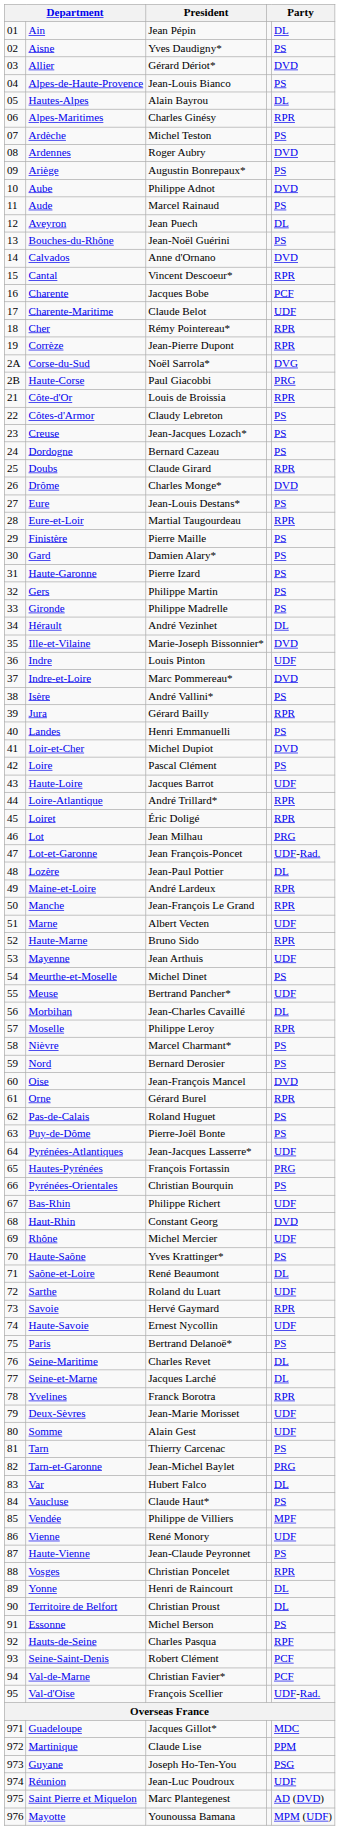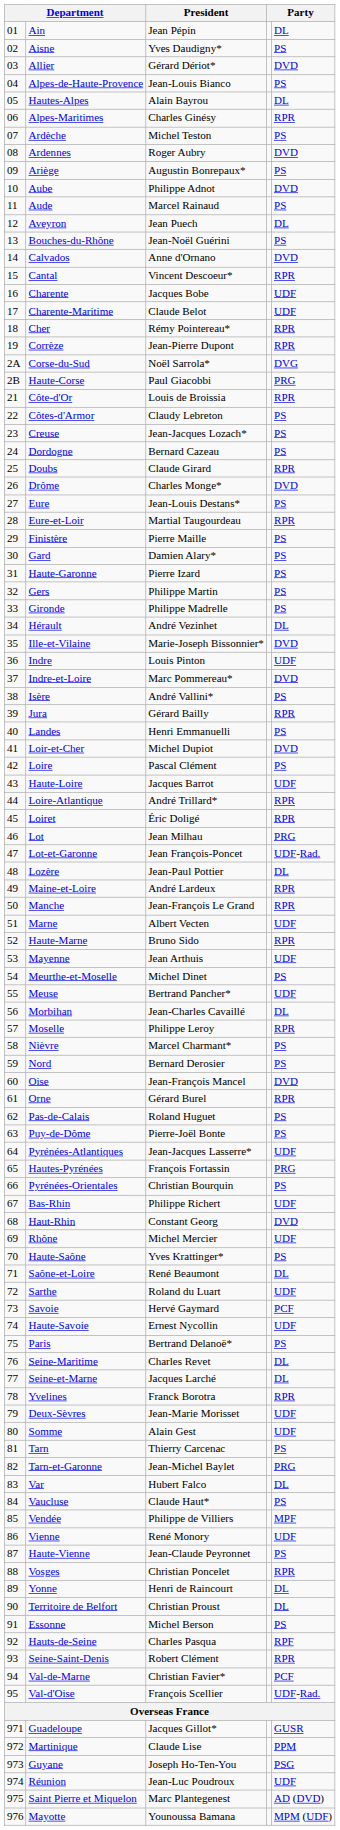 <table class="wikitable mw-collapsible mw-collapsed">
 <tr>
 <th colspan="2"><a href='#'>Department</a></th>
 <th>President</th>
 <th colspan="2">Party</th>
 </tr>
 <tr>
 <td>01</td>
 <td><a href='#'>Ain</a></td>
 <td>Jean Pépin</td>
 <td></td>
 <td><a href='#'>DL</a></td>
 </tr>
 <tr>
 <td>02</td>
 <td><a href='#'>Aisne</a></td>
 <td>Yves Daudigny*</td>
 <td></td>
 <td><a href='#'>PS</a></td>
 </tr>
 <tr>
 <td>03</td>
 <td><a href='#'>Allier</a></td>
 <td>Gérard Dériot*</td>
 <td></td>
 <td><a href='#'>DVD</a></td>
 </tr>
 <tr>
 <td>04</td>
 <td><a href='#'>Alpes-de-Haute-Provence</a></td>
 <td>Jean-Louis Bianco</td>
 <td></td>
 <td><a href='#'>PS</a></td>
 </tr>
 <tr>
 <td>05</td>
 <td><a href='#'>Hautes-Alpes</a></td>
 <td>Alain Bayrou</td>
 <td></td>
 <td><a href='#'>DL</a></td>
 </tr>
 <tr>
 <td>06</td>
 <td><a href='#'>Alpes-Maritimes</a></td>
 <td>Charles Ginésy</td>
 <td></td>
 <td><a href='#'>RPR</a></td>
 </tr>
 <tr>
 <td>07</td>
 <td><a href='#'>Ardèche</a></td>
 <td>Michel Teston</td>
 <td></td>
 <td><a href='#'>PS</a></td>
 </tr>
 <tr>
 <td>08</td>
 <td><a href='#'>Ardennes</a></td>
 <td>Roger Aubry</td>
 <td></td>
 <td><a href='#'>DVD</a></td>
 </tr>
 <tr>
 <td>09</td>
 <td><a href='#'>Ariège</a></td>
 <td>Augustin Bonrepaux*</td>
 <td></td>
 <td><a href='#'>PS</a></td>
 </tr>
 <tr>
 <td>10</td>
 <td><a href='#'>Aube</a></td>
 <td>Philippe Adnot</td>
 <td></td>
 <td><a href='#'>DVD</a></td>
 </tr>
 <tr>
 <td>11</td>
 <td><a href='#'>Aude</a></td>
 <td>Marcel Rainaud</td>
 <td></td>
 <td><a href='#'>PS</a></td>
 </tr>
 <tr>
 <td>12</td>
 <td><a href='#'>Aveyron</a></td>
 <td>Jean Puech</td>
 <td></td>
 <td><a href='#'>DL</a></td>
 </tr>
 <tr>
 <td>13</td>
 <td><a href='#'>Bouches-du-Rhône</a></td>
 <td>Jean-Noël Guérini</td>
 <td></td>
 <td><a href='#'>PS</a></td>
 </tr>
 <tr>
 <td>14</td>
 <td><a href='#'>Calvados</a></td>
 <td>Anne d'Ornano</td>
 <td></td>
 <td><a href='#'>DVD</a></td>
 </tr>
 <tr>
 <td>15</td>
 <td><a href='#'>Cantal</a></td>
 <td>Vincent Descoeur*</td>
 <td></td>
 <td><a href='#'>RPR</a></td>
 </tr>
 <tr>
 <td>16</td>
 <td><a href='#'>Charente</a></td>
 <td>Jacques Bobe</td>
 <td></td>
-<td><a href='#'>PCF</a></td>
+<td><a href='#'>UDF</a></td>
 </tr>
 <tr>
 <td>17</td>
 <td><a href='#'>Charente-Maritime</a></td>
 <td>Claude Belot</td>
 <td></td>
 <td><a href='#'>UDF</a></td>
 </tr>
 <tr>
 <td>18</td>
 <td><a href='#'>Cher</a></td>
 <td>Rémy Pointereau*</td>
 <td></td>
 <td><a href='#'>RPR</a></td>
 </tr>
 <tr>
 <td>19</td>
 <td><a href='#'>Corrèze</a></td>
 <td>Jean-Pierre Dupont</td>
 <td></td>
 <td><a href='#'>RPR</a></td>
 </tr>
 <tr>
 <td>2A</td>
 <td><a href='#'>Corse-du-Sud</a></td>
 <td>Noël Sarrola*</td>
 <td></td>
 <td><a href='#'>DVG</a></td>
 </tr>
 <tr>
 <td>2B</td>
 <td><a href='#'>Haute-Corse</a></td>
 <td>Paul Giacobbi</td>
 <td></td>
 <td><a href='#'>PRG</a></td>
 </tr>
 <tr>
 <td>21</td>
 <td><a href='#'>Côte-d'Or</a></td>
 <td>Louis de Broissia</td>
 <td></td>
 <td><a href='#'>RPR</a></td>
 </tr>
 <tr>
 <td>22</td>
 <td><a href='#'>Côtes-d'Armor</a></td>
 <td>Claudy Lebreton</td>
 <td></td>
 <td><a href='#'>PS</a></td>
 </tr>
 <tr>
 <td>23</td>
 <td><a href='#'>Creuse</a></td>
 <td>Jean-Jacques Lozach*</td>
 <td></td>
 <td><a href='#'>PS</a></td>
 </tr>
 <tr>
 <td>24</td>
 <td><a href='#'>Dordogne</a></td>
 <td>Bernard Cazeau</td>
 <td></td>
 <td><a href='#'>PS</a></td>
 </tr>
 <tr>
 <td>25</td>
 <td><a href='#'>Doubs</a></td>
 <td>Claude Girard</td>
 <td></td>
 <td><a href='#'>RPR</a></td>
 </tr>
 <tr>
 <td>26</td>
 <td><a href='#'>Drôme</a></td>
 <td>Charles Monge*</td>
 <td></td>
 <td><a href='#'>DVD</a></td>
 </tr>
 <tr>
 <td>27</td>
 <td><a href='#'>Eure</a></td>
 <td>Jean-Louis Destans*</td>
 <td></td>
 <td><a href='#'>PS</a></td>
 </tr>
 <tr>
 <td>28</td>
 <td><a href='#'>Eure-et-Loir</a></td>
 <td>Martial Taugourdeau</td>
 <td></td>
 <td><a href='#'>RPR</a></td>
 </tr>
 <tr>
 <td>29</td>
 <td><a href='#'>Finistère</a></td>
 <td>Pierre Maille</td>
 <td></td>
 <td><a href='#'>PS</a></td>
 </tr>
 <tr>
 <td>30</td>
 <td><a href='#'>Gard</a></td>
 <td>Damien Alary*</td>
 <td></td>
 <td><a href='#'>PS</a></td>
 </tr>
 <tr>
 <td>31</td>
 <td><a href='#'>Haute-Garonne</a></td>
 <td>Pierre Izard</td>
 <td></td>
 <td><a href='#'>PS</a></td>
 </tr>
 <tr>
 <td>32</td>
 <td><a href='#'>Gers</a></td>
 <td>Philippe Martin</td>
 <td></td>
 <td><a href='#'>PS</a></td>
 </tr>
 <tr>
 <td>33</td>
 <td><a href='#'>Gironde</a></td>
 <td>Philippe Madrelle</td>
 <td></td>
 <td><a href='#'>PS</a></td>
 </tr>
 <tr>
 <td>34</td>
 <td><a href='#'>Hérault</a></td>
 <td>André Vezinhet</td>
 <td></td>
 <td><a href='#'>DL</a></td>
 </tr>
 <tr>
 <td>35</td>
 <td><a href='#'>Ille-et-Vilaine</a></td>
 <td>Marie-Joseph Bissonnier*</td>
 <td></td>
 <td><a href='#'>DVD</a></td>
 </tr>
 <tr>
 <td>36</td>
 <td><a href='#'>Indre</a></td>
 <td>Louis Pinton</td>
 <td></td>
 <td><a href='#'>UDF</a></td>
 </tr>
 <tr>
 <td>37</td>
 <td><a href='#'>Indre-et-Loire</a></td>
 <td>Marc Pommereau*</td>
 <td></td>
 <td><a href='#'>DVD</a></td>
 </tr>
 <tr>
 <td>38</td>
 <td><a href='#'>Isère</a></td>
 <td>André Vallini*</td>
 <td></td>
 <td><a href='#'>PS</a></td>
 </tr>
 <tr>
 <td>39</td>
 <td><a href='#'>Jura</a></td>
 <td>Gérard Bailly</td>
 <td></td>
 <td><a href='#'>RPR</a></td>
 </tr>
 <tr>
 <td>40</td>
 <td><a href='#'>Landes</a></td>
 <td>Henri Emmanuelli</td>
 <td></td>
 <td><a href='#'>PS</a></td>
 </tr>
 <tr>
 <td>41</td>
 <td><a href='#'>Loir-et-Cher</a></td>
 <td>Michel Dupiot</td>
 <td></td>
 <td><a href='#'>DVD</a></td>
 </tr>
 <tr>
 <td>42</td>
 <td><a href='#'>Loire</a></td>
 <td>Pascal Clément</td>
 <td></td>
 <td><a href='#'>PS</a></td>
 </tr>
 <tr>
 <td>43</td>
 <td><a href='#'>Haute-Loire</a></td>
 <td>Jacques Barrot</td>
 <td></td>
 <td><a href='#'>UDF</a></td>
 </tr>
 <tr>
 <td>44</td>
 <td><a href='#'>Loire-Atlantique</a></td>
 <td>André Trillard*</td>
 <td></td>
 <td><a href='#'>RPR</a></td>
 </tr>
 <tr>
 <td>45</td>
 <td><a href='#'>Loiret</a></td>
 <td>Éric Doligé</td>
 <td></td>
 <td><a href='#'>RPR</a></td>
 </tr>
 <tr>
 <td>46</td>
 <td><a href='#'>Lot</a></td>
 <td>Jean Milhau</td>
 <td></td>
 <td><a href='#'>PRG</a></td>
 </tr>
 <tr>
 <td>47</td>
 <td><a href='#'>Lot-et-Garonne</a></td>
 <td>Jean François-Poncet</td>
 <td></td>
 <td><a href='#'>UDF</a>-<a href='#'>Rad.</a></td>
 </tr>
 <tr>
 <td>48</td>
 <td><a href='#'>Lozère</a></td>
 <td>Jean-Paul Pottier</td>
 <td></td>
 <td><a href='#'>DL</a></td>
 </tr>
 <tr>
 <td>49</td>
 <td><a href='#'>Maine-et-Loire</a></td>
 <td>André Lardeux</td>
 <td></td>
 <td><a href='#'>RPR</a></td>
 </tr>
 <tr>
 <td>50</td>
 <td><a href='#'>Manche</a></td>
 <td>Jean-François Le Grand</td>
 <td></td>
 <td><a href='#'>RPR</a></td>
 </tr>
 <tr>
 <td>51</td>
 <td><a href='#'>Marne</a></td>
 <td>Albert Vecten</td>
 <td></td>
 <td><a href='#'>UDF</a></td>
 </tr>
 <tr>
 <td>52</td>
 <td><a href='#'>Haute-Marne</a></td>
 <td>Bruno Sido</td>
 <td></td>
 <td><a href='#'>RPR</a></td>
 </tr>
 <tr>
 <td>53</td>
 <td><a href='#'>Mayenne</a></td>
 <td>Jean Arthuis</td>
 <td></td>
 <td><a href='#'>UDF</a></td>
 </tr>
 <tr>
 <td>54</td>
 <td><a href='#'>Meurthe-et-Moselle</a></td>
 <td>Michel Dinet</td>
 <td></td>
 <td><a href='#'>PS</a></td>
 </tr>
 <tr>
 <td>55</td>
 <td><a href='#'>Meuse</a></td>
 <td>Bertrand Pancher*</td>
 <td></td>
 <td><a href='#'>UDF</a></td>
 </tr>
 <tr>
 <td>56</td>
 <td><a href='#'>Morbihan</a></td>
 <td>Jean-Charles Cavaillé</td>
 <td></td>
 <td><a href='#'>DL</a></td>
 </tr>
 <tr>
 <td>57</td>
 <td><a href='#'>Moselle</a></td>
 <td>Philippe Leroy</td>
 <td></td>
 <td><a href='#'>RPR</a></td>
 </tr>
 <tr>
 <td>58</td>
 <td><a href='#'>Nièvre</a></td>
 <td>Marcel Charmant*</td>
 <td></td>
 <td><a href='#'>PS</a></td>
 </tr>
 <tr>
 <td>59</td>
 <td><a href='#'>Nord</a></td>
 <td>Bernard Derosier</td>
 <td></td>
 <td><a href='#'>PS</a></td>
 </tr>
 <tr>
 <td>60</td>
 <td><a href='#'>Oise</a></td>
 <td>Jean-François Mancel</td>
 <td></td>
 <td><a href='#'>DVD</a></td>
 </tr>
 <tr>
 <td>61</td>
 <td><a href='#'>Orne</a></td>
 <td>Gérard Burel</td>
 <td></td>
 <td><a href='#'>RPR</a></td>
 </tr>
 <tr>
 <td>62</td>
 <td><a href='#'>Pas-de-Calais</a></td>
 <td>Roland Huguet</td>
 <td></td>
 <td><a href='#'>PS</a></td>
 </tr>
 <tr>
 <td>63</td>
 <td><a href='#'>Puy-de-Dôme</a></td>
 <td>Pierre-Joël Bonte</td>
 <td></td>
 <td><a href='#'>PS</a></td>
 </tr>
 <tr>
 <td>64</td>
 <td><a href='#'>Pyrénées-Atlantiques</a></td>
 <td>Jean-Jacques Lasserre*</td>
 <td></td>
 <td><a href='#'>UDF</a></td>
 </tr>
 <tr>
 <td>65</td>
 <td><a href='#'>Hautes-Pyrénées</a></td>
 <td>François Fortassin</td>
 <td></td>
 <td><a href='#'>PRG</a></td>
 </tr>
 <tr>
 <td>66</td>
 <td><a href='#'>Pyrénées-Orientales</a></td>
 <td>Christian Bourquin</td>
 <td></td>
 <td><a href='#'>PS</a></td>
 </tr>
 <tr>
 <td>67</td>
 <td><a href='#'>Bas-Rhin</a></td>
 <td>Philippe Richert</td>
 <td></td>
 <td><a href='#'>UDF</a></td>
 </tr>
 <tr>
 <td>68</td>
 <td><a href='#'>Haut-Rhin</a></td>
 <td>Constant Georg</td>
 <td></td>
 <td><a href='#'>DVD</a></td>
 </tr>
 <tr>
 <td>69</td>
 <td><a href='#'>Rhône</a></td>
 <td>Michel Mercier</td>
 <td></td>
 <td><a href='#'>UDF</a></td>
 </tr>
 <tr>
 <td>70</td>
 <td><a href='#'>Haute-Saône</a></td>
 <td>Yves Krattinger*</td>
 <td></td>
 <td><a href='#'>PS</a></td>
 </tr>
 <tr>
 <td>71</td>
 <td><a href='#'>Saône-et-Loire</a></td>
 <td>René Beaumont</td>
 <td></td>
 <td><a href='#'>DL</a></td>
 </tr>
 <tr>
 <td>72</td>
 <td><a href='#'>Sarthe</a></td>
 <td>Roland du Luart</td>
 <td></td>
 <td><a href='#'>UDF</a></td>
 </tr>
 <tr>
 <td>73</td>
 <td><a href='#'>Savoie</a></td>
 <td>Hervé Gaymard</td>
 <td></td>
-<td><a href='#'>RPR</a></td>
+<td><a href='#'>PCF</a></td>
 </tr>
 <tr>
 <td>74</td>
 <td><a href='#'>Haute-Savoie</a></td>
 <td>Ernest Nycollin</td>
 <td></td>
 <td><a href='#'>UDF</a></td>
 </tr>
 <tr>
 <td>75</td>
 <td><a href='#'>Paris</a></td>
 <td>Bertrand Delanoë*</td>
 <td></td>
 <td><a href='#'>PS</a></td>
 </tr>
 <tr>
 <td>76</td>
 <td><a href='#'>Seine-Maritime</a></td>
 <td>Charles Revet</td>
 <td></td>
 <td><a href='#'>DL</a></td>
 </tr>
 <tr>
 <td>77</td>
 <td><a href='#'>Seine-et-Marne</a></td>
 <td>Jacques Larché</td>
 <td></td>
 <td><a href='#'>DL</a></td>
 </tr>
 <tr>
 <td>78</td>
 <td><a href='#'>Yvelines</a></td>
 <td>Franck Borotra</td>
 <td></td>
 <td><a href='#'>RPR</a></td>
 </tr>
 <tr>
 <td>79</td>
 <td><a href='#'>Deux-Sèvres</a></td>
 <td>Jean-Marie Morisset</td>
 <td></td>
 <td><a href='#'>UDF</a></td>
 </tr>
 <tr>
 <td>80</td>
 <td><a href='#'>Somme</a></td>
 <td>Alain Gest</td>
 <td></td>
 <td><a href='#'>UDF</a></td>
 </tr>
 <tr>
 <td>81</td>
 <td><a href='#'>Tarn</a></td>
 <td>Thierry Carcenac</td>
 <td></td>
 <td><a href='#'>PS</a></td>
 </tr>
 <tr>
 <td>82</td>
 <td><a href='#'>Tarn-et-Garonne</a></td>
 <td>Jean-Michel Baylet</td>
 <td></td>
 <td><a href='#'>PRG</a></td>
 </tr>
 <tr>
 <td>83</td>
 <td><a href='#'>Var</a></td>
 <td>Hubert Falco</td>
 <td></td>
 <td><a href='#'>DL</a></td>
 </tr>
 <tr>
 <td>84</td>
 <td><a href='#'>Vaucluse</a></td>
 <td>Claude Haut*</td>
 <td></td>
 <td><a href='#'>PS</a></td>
 </tr>
 <tr>
 <td>85</td>
 <td><a href='#'>Vendée</a></td>
 <td>Philippe de Villiers</td>
 <td></td>
 <td><a href='#'>MPF</a></td>
 </tr>
 <tr>
 <td>86</td>
 <td><a href='#'>Vienne</a></td>
 <td>René Monory</td>
 <td></td>
 <td><a href='#'>UDF</a></td>
 </tr>
 <tr>
 <td>87</td>
 <td><a href='#'>Haute-Vienne</a></td>
 <td>Jean-Claude Peyronnet</td>
 <td></td>
 <td><a href='#'>PS</a></td>
 </tr>
 <tr>
 <td>88</td>
 <td><a href='#'>Vosges</a></td>
 <td>Christian Poncelet</td>
 <td></td>
 <td><a href='#'>RPR</a></td>
 </tr>
 <tr>
 <td>89</td>
 <td><a href='#'>Yonne</a></td>
 <td>Henri de Raincourt</td>
 <td></td>
 <td><a href='#'>DL</a></td>
 </tr>
 <tr>
 <td>90</td>
 <td><a href='#'>Territoire de Belfort</a></td>
 <td>Christian Proust</td>
 <td></td>
 <td><a href='#'>DL</a></td>
 </tr>
 <tr>
 <td>91</td>
 <td><a href='#'>Essonne</a></td>
 <td>Michel Berson</td>
 <td></td>
 <td><a href='#'>PS</a></td>
 </tr>
 <tr>
 <td>92</td>
 <td><a href='#'>Hauts-de-Seine</a></td>
 <td>Charles Pasqua</td>
 <td></td>
 <td><a href='#'>RPF</a></td>
 </tr>
 <tr>
 <td>93</td>
 <td><a href='#'>Seine-Saint-Denis</a></td>
 <td>Robert Clément</td>
 <td></td>
-<td><a href='#'>PCF</a></td>
+<td><a href='#'>RPR</a></td>
 </tr>
 <tr>
 <td>94</td>
 <td><a href='#'>Val-de-Marne</a></td>
 <td>Christian Favier*</td>
 <td></td>
 <td><a href='#'>PCF</a></td>
 </tr>
 <tr>
 <td>95</td>
 <td><a href='#'>Val-d'Oise</a></td>
 <td>François Scellier</td>
 <td></td>
 <td><a href='#'>UDF</a>-<a href='#'>Rad.</a></td>
 </tr>
 <tr>
 <th colspan="5">Overseas France</th>
 </tr>
 <tr>
 <td>971</td>
 <td><a href='#'>Guadeloupe</a></td>
 <td>Jacques Gillot*</td>
 <td></td>
-<td><a href='#'>MDC</a></td>
+<td><a href='#'>GUSR</a></td>
 </tr>
 <tr>
 <td>972</td>
 <td><a href='#'>Martinique</a></td>
 <td>Claude Lise</td>
 <td></td>
 <td><a href='#'>PPM</a></td>
 </tr>
 <tr>
 <td>973</td>
 <td><a href='#'>Guyane</a></td>
 <td>Joseph Ho-Ten-You</td>
 <td></td>
 <td><a href='#'>PSG</a></td>
 </tr>
 <tr>
 <td>974</td>
 <td><a href='#'>Réunion</a></td>
 <td>Jean-Luc Poudroux</td>
 <td></td>
 <td><a href='#'>UDF</a></td>
 </tr>
 <tr>
 <td>975</td>
 <td><a href='#'>Saint Pierre et Miquelon</a></td>
 <td>Marc Plantegenest</td>
 <td></td>
 <td><a href='#'>AD</a> (<a href='#'>DVD</a>)</td>
 </tr>
 <tr>
 <td>976</td>
 <td><a href='#'>Mayotte</a></td>
 <td>Younoussa Bamana</td>
 <td></td>
 <td><a href='#'>MPM</a> (<a href='#'>UDF</a>)</td>
 </tr>
 </table>
